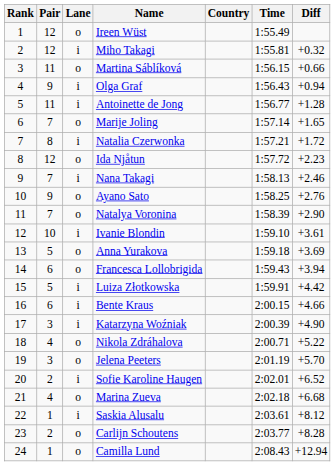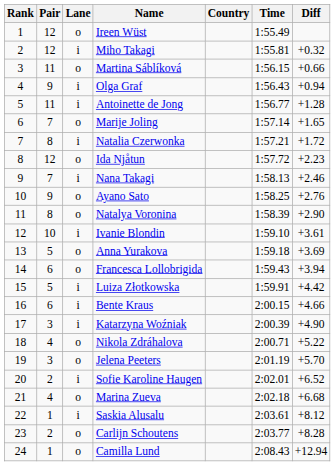 <table class="wikitable sortable" style="text-align:center">
 <tr>
 <th>Rank</th>
 <th>Pair</th>
 <th>Lane</th>
 <th>Name</th>
 <th>Country</th>
 <th>Time</th>
 <th>Diff</th>
 </tr>
 <tr>
 <td>1</td>
 <td>12</td>
 <td>o</td>
 <td align=left><a href='#'>Ireen Wüst</a></td>
 <td align=left></td>
 <td>1:55.49</td>
 <td></td>
 </tr>
 <tr>
 <td>2</td>
 <td>12</td>
 <td>i</td>
 <td align=left><a href='#'>Miho Takagi</a></td>
 <td align=left></td>
 <td>1:55.81</td>
 <td>+0.32</td>
 </tr>
 <tr>
 <td>3</td>
 <td>11</td>
 <td>o</td>
 <td align=left><a href='#'>Martina Sáblíková</a></td>
 <td align=left></td>
 <td>1:56.15</td>
 <td>+0.66</td>
 </tr>
 <tr>
 <td>4</td>
 <td>9</td>
 <td>i</td>
 <td align=left><a href='#'>Olga Graf</a></td>
 <td align=left></td>
 <td>1:56.43</td>
 <td>+0.94</td>
 </tr>
 <tr>
 <td>5</td>
 <td>11</td>
 <td>i</td>
 <td align=left><a href='#'>Antoinette de Jong</a></td>
 <td align=left></td>
 <td>1:56.77</td>
 <td>+1.28</td>
 </tr>
 <tr>
 <td>6</td>
 <td>7</td>
 <td>o</td>
 <td align=left><a href='#'>Marije Joling</a></td>
 <td align=left></td>
 <td>1:57.14</td>
 <td>+1.65</td>
 </tr>
 <tr>
 <td>7</td>
 <td>8</td>
 <td>i</td>
 <td align=left><a href='#'>Natalia Czerwonka</a></td>
 <td align=left></td>
 <td>1:57.21</td>
 <td>+1.72</td>
 </tr>
 <tr>
 <td>8</td>
 <td>12</td>
 <td>o</td>
 <td align=left><a href='#'>Ida Njåtun</a></td>
 <td align=left></td>
 <td>1:57.72</td>
 <td>+2.23</td>
 </tr>
 <tr>
 <td>9</td>
 <td>7</td>
 <td>i</td>
 <td align=left><a href='#'>Nana Takagi</a></td>
 <td align=left></td>
 <td>1:58.13</td>
 <td>+2.46</td>
 </tr>
 <tr>
 <td>10</td>
 <td>9</td>
 <td>o</td>
 <td align=left><a href='#'>Ayano Sato</a></td>
 <td align=left></td>
 <td>1:58.25</td>
 <td>+2.76</td>
 </tr>
 <tr>
 <td>11</td>
-<td>7</td>
+<td>8</td>
 <td>o</td>
 <td align=left><a href='#'>Natalya Voronina</a></td>
 <td align=left></td>
 <td>1:58.39</td>
 <td>+2.90</td>
 </tr>
 <tr>
 <td>12</td>
 <td>10</td>
 <td>i</td>
 <td align=left><a href='#'>Ivanie Blondin</a></td>
 <td align=left></td>
 <td>1:59.10</td>
 <td>+3.61</td>
 </tr>
 <tr>
 <td>13</td>
 <td>5</td>
 <td>o</td>
 <td align=left><a href='#'>Anna Yurakova</a></td>
 <td align=left></td>
 <td>1:59.18</td>
 <td>+3.69</td>
 </tr>
 <tr>
 <td>14</td>
 <td>6</td>
 <td>o</td>
 <td align=left><a href='#'>Francesca Lollobrigida</a></td>
 <td align=left></td>
 <td>1:59.43</td>
 <td>+3.94</td>
 </tr>
 <tr>
 <td>15</td>
 <td>5</td>
 <td>i</td>
 <td align=left><a href='#'>Luiza Złotkowska</a></td>
 <td align=left></td>
 <td>1:59.91</td>
 <td>+4.42</td>
 </tr>
 <tr>
 <td>16</td>
 <td>6</td>
 <td>i</td>
 <td align=left><a href='#'>Bente Kraus</a></td>
 <td align=left></td>
 <td>2:00.15</td>
 <td>+4.66</td>
 </tr>
 <tr>
 <td>17</td>
 <td>3</td>
 <td>i</td>
 <td align=left><a href='#'>Katarzyna Woźniak</a></td>
 <td align=left></td>
 <td>2:00.39</td>
 <td>+4.90</td>
 </tr>
 <tr>
 <td>18</td>
 <td>4</td>
 <td>o</td>
 <td align=left><a href='#'>Nikola Zdráhalova</a></td>
 <td align=left></td>
 <td>2:00.71</td>
 <td>+5.22</td>
 </tr>
 <tr>
 <td>19</td>
 <td>3</td>
 <td>o</td>
 <td align=left><a href='#'>Jelena Peeters</a></td>
 <td align=left></td>
 <td>2:01.19</td>
 <td>+5.70</td>
 </tr>
 <tr>
 <td>20</td>
 <td>2</td>
 <td>i</td>
 <td align=left><a href='#'>Sofie Karoline Haugen</a></td>
 <td align=left></td>
 <td>2:02.01</td>
 <td>+6.52</td>
 </tr>
 <tr>
 <td>21</td>
 <td>4</td>
 <td>o</td>
 <td align=left><a href='#'>Marina Zueva</a></td>
 <td align=left></td>
 <td>2:02.18</td>
 <td>+6.68</td>
 </tr>
 <tr>
 <td>22</td>
 <td>1</td>
 <td>i</td>
 <td align=left><a href='#'>Saskia Alusalu</a></td>
 <td align=left></td>
 <td>2:03.61</td>
 <td>+8.12</td>
 </tr>
 <tr>
 <td>23</td>
 <td>2</td>
 <td>o</td>
 <td align=left><a href='#'>Carlijn Schoutens</a></td>
 <td align=left></td>
 <td>2:03.77</td>
 <td>+8.28</td>
 </tr>
 <tr>
 <td>24</td>
 <td>1</td>
 <td>o</td>
 <td align=left><a href='#'>Camilla Lund</a></td>
 <td align=left></td>
 <td>2:08.43</td>
 <td>+12.94</td>
 </tr>
 </table>
